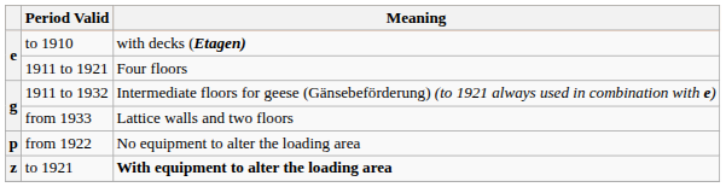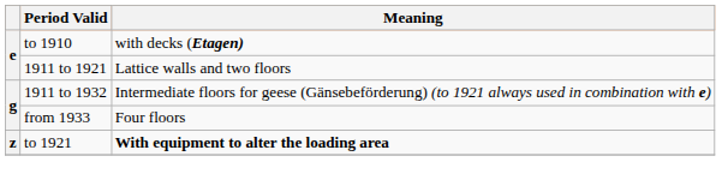 <table class="wikitable">
 <tr style="background:#FF7F24">
 <th></th>
 <th>Period Valid</th>
 <th>Meaning</th>
 </tr>
 <tr ---->
 <th rowspan="2">e</th>
 <td>to 1910</td>
 <td>with decks (<strong><em>E<strong>tagen<em>)</td>
 </tr>
 <tr ---->
 <td>1911 to 1921</td>
-<td>Four floors</td>
+<td>Lattice walls and two floors</td>
 </tr>
 <tr ---->
 <th rowspan="2">g</th>
 <td>1911 to 1932</td>
 <td>Intermediate floors for geese (</em></strong>G</strong>änsebeförderung</em>) <em>(to 1921 always used in combination with <strong>e</strong>)</em></td>
 </tr>
 <tr ---->
 <td>from 1933</td>
-<td>Lattice walls and two floors</td>
-</tr>
-<tr ---->
-<th>p</th>
-<td>from 1922</td>
-<td>No equipment to alter the loading area</td>
+<td>Four floors</td>
 </tr>
 <tr ---->
 <th>z</th>
 <td>to 1921</td>
 <td><strong>With equipment to alter the loading area</strong></td>
 </tr>
 <tr ---->
 </tr>
 </table>
